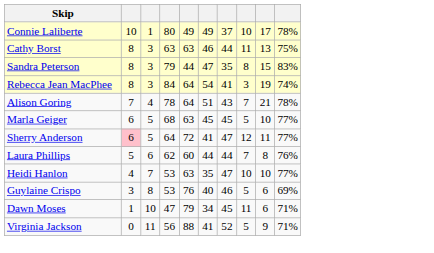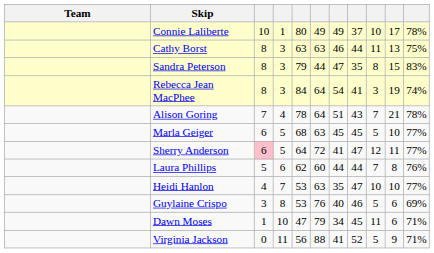 <table class="wikitable" style="text-align: center;">
 <tr>
+<th bgcolor="#efefef" width="240">Team</th>
 <th bgcolor="#efefef" width="160">Skip</th>
 <th width=20></th>
 <th width=20></th>
 <th width=20></th>
 <th width=20></th>
 <th width=20></th>
 <th width=20></th>
 <th width=20></th>
 <th width=20></th>
 <th width=20></th>
 </tr>
 <tr bgcolor="#ffc">
+<td style="text-align:left;"></td>
 <td style="text-align:left;"><a href='#'>Connie Laliberte</a></td>
 <td>10</td>
 <td>1</td>
 <td>80</td>
 <td>49</td>
 <td>49</td>
 <td>37</td>
 <td>10</td>
 <td>17</td>
 <td>78%</td>
 </tr>
 <tr bgcolor="#ffc">
+<td style="text-align:left;"></td>
 <td style="text-align:left;"><a href='#'>Cathy Borst</a></td>
 <td>8</td>
 <td>3</td>
 <td>63</td>
 <td>63</td>
 <td>46</td>
 <td>44</td>
 <td>11</td>
 <td>13</td>
 <td>75%</td>
 </tr>
 <tr bgcolor="#ffc">
+<td style="text-align:left;"></td>
 <td style="text-align:left;"><a href='#'>Sandra Peterson</a></td>
 <td>8</td>
 <td>3</td>
 <td>79</td>
 <td>44</td>
 <td>47</td>
 <td>35</td>
 <td>8</td>
 <td>15</td>
 <td>83%</td>
 </tr>
 <tr bgcolor="#ffc">
+<td style="text-align:left;"></td>
 <td style="text-align:left;"><a href='#'>Rebecca Jean MacPhee</a></td>
 <td>8</td>
 <td>3</td>
 <td>84</td>
 <td>64</td>
 <td>54</td>
 <td>41</td>
 <td>3</td>
 <td>19</td>
 <td>74%</td>
 </tr>
 <tr>
+<td style="text-align:left;"></td>
 <td style="text-align:left;"><a href='#'>Alison Goring</a></td>
 <td>7</td>
 <td>4</td>
 <td>78</td>
 <td>64</td>
 <td>51</td>
 <td>43</td>
 <td>7</td>
 <td>21</td>
 <td>78%</td>
 </tr>
 <tr>
+<td style="text-align:left;"></td>
 <td style="text-align:left;"><a href='#'>Marla Geiger</a></td>
 <td>6</td>
 <td>5</td>
 <td>68</td>
 <td>63</td>
 <td>45</td>
 <td>45</td>
 <td>5</td>
 <td>10</td>
 <td>77%</td>
 </tr>
 <tr>
+<td style="text-align:left;"></td>
 <td style="text-align:left;"><a href='#'>Sherry Anderson</a></td>
 <td style="background: pink;">6</td>
 <td>5</td>
 <td>64</td>
 <td>72</td>
 <td>41</td>
 <td>47</td>
 <td>12</td>
 <td>11</td>
 <td>77%</td>
 </tr>
 <tr>
+<td style="text-align:left;"></td>
 <td style="text-align:left;"><a href='#'>Laura Phillips</a></td>
 <td>5</td>
 <td>6</td>
 <td>62</td>
 <td>60</td>
 <td>44</td>
 <td>44</td>
 <td>7</td>
 <td>8</td>
 <td>76%</td>
 </tr>
 <tr>
+<td style="text-align:left;"></td>
 <td style="text-align:left;"><a href='#'>Heidi Hanlon</a></td>
 <td>4</td>
 <td>7</td>
 <td>53</td>
 <td>63</td>
 <td>35</td>
 <td>47</td>
 <td>10</td>
 <td>10</td>
 <td>77%</td>
 </tr>
 <tr>
+<td style="text-align:left;"></td>
 <td style="text-align:left;"><a href='#'>Guylaine Crispo</a></td>
 <td>3</td>
 <td>8</td>
 <td>53</td>
 <td>76</td>
 <td>40</td>
 <td>46</td>
 <td>5</td>
 <td>6</td>
 <td>69%</td>
 </tr>
 <tr>
+<td style="text-align:left;"></td>
 <td style="text-align:left;"><a href='#'>Dawn Moses</a></td>
 <td>1</td>
 <td>10</td>
 <td>47</td>
 <td>79</td>
 <td>34</td>
 <td>45</td>
 <td>11</td>
 <td>6</td>
 <td>71%</td>
 </tr>
 <tr>
+<td style="text-align:left;"></td>
 <td style="text-align:left;"><a href='#'>Virginia Jackson</a></td>
 <td>0</td>
 <td>11</td>
 <td>56</td>
 <td>88</td>
 <td>41</td>
 <td>52</td>
 <td>5</td>
 <td>9</td>
 <td>71%</td>
 </tr>
 </table>
